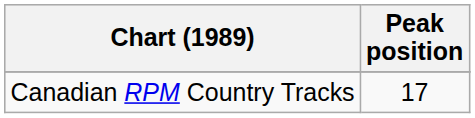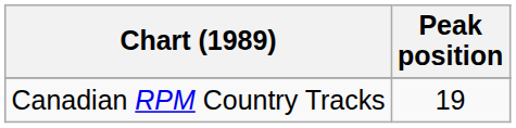 <table class="wikitable sortable">
 <tr>
 <th align="left">Chart (1989)</th>
 <th align="center">Peak<br>position</th>
 </tr>
 <tr>
 </tr>
 <tr>
 <td align="left">Canadian <em><a href='#'>RPM</a></em> Country Tracks</td>
-<td align="center">17</td>
+<td align="center">19</td>
 </tr>
 </table>
